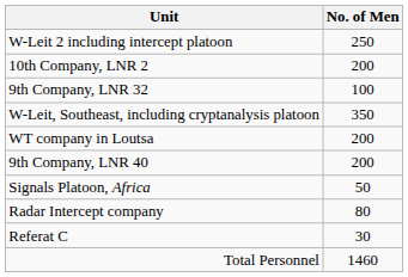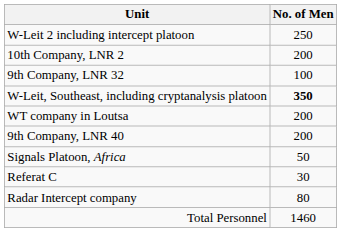 <table class="wikitable">
 <tr>
 <th style="text-align: center;">Unit</th>
 <th style="text-align: center;">No. of Men</th>
 </tr>
 <tr>
 <td>W-Leit 2 including intercept platoon</td>
 <td style="text-align: center;">250</td>
 </tr>
 <tr>
 <td>10th Company, LNR 2</td>
 <td style="text-align: center;">200</td>
 </tr>
 <tr>
 <td>9th Company, LNR 32</td>
 <td style="text-align: center;">100</td>
 </tr>
 <tr>
 <td>W-Leit, Southeast, including cryptanalysis platoon</td>
-<td style="text-align: center;">350</td>
+<td style="text-align: center;"><strong>350</strong></td>
 </tr>
 <tr>
 <td>WT company in Loutsa</td>
 <td style="text-align: center;">200</td>
 </tr>
 <tr>
 <td>9th Company, LNR 40</td>
 <td style="text-align: center;">200</td>
 </tr>
 <tr>
 <td>Signals Platoon, <em>Africa</em></td>
 <td style="text-align: center;">50</td>
 </tr>
 <tr>
+<td>Referat C</td>
+<td style="text-align: center;">30</td>
+</tr>
+<tr>
 <td>Radar Intercept company</td>
 <td style="text-align: center;">80</td>
-</tr>
-<tr>
-<td>Referat C</td>
-<td style="text-align: center;">30</td>
 </tr>
 <tr>
 <td style="text-align: right;">Total Personnel</td>
 <td style="text-align: center;">1460</td>
 </tr>
 </table>
